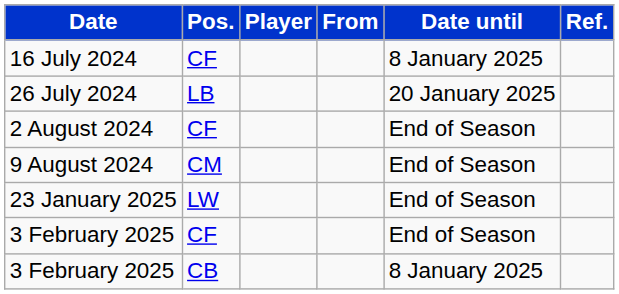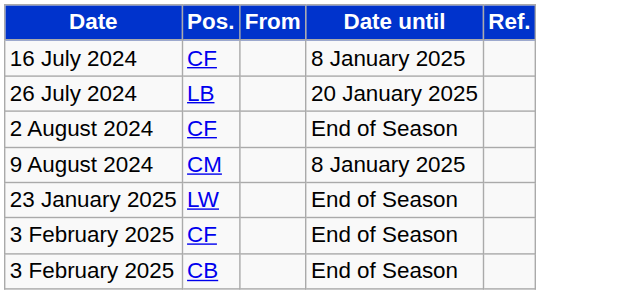 <table class="wikitable plainrowheaders sortable">
 <tr>
 <th style="background:#0033CC;color:#FFFFFF;">Date</th>
 <th style="background:#0033CC;color:#FFFFFF;">Pos.</th>
-<th style="background:#0033CC;color:#FFFFFF;">Player</th>
 <th style="background:#0033CC;color:#FFFFFF;">From</th>
 <th style="background:#0033CC;color:#FFFFFF;">Date until</th>
 <th style="background:#0033CC;color:#FFFFFF;">Ref.</th>
 </tr>
 <tr>
 <td>16 July 2024</td>
 <td><a href='#'>CF</a></td>
 <td></td>
-<td></td>
 <td>8 January 2025</td>
 <td></td>
 </tr>
 <tr>
 <td>26 July 2024</td>
 <td><a href='#'>LB</a></td>
-<td></td>
 <td></td>
 <td>20 January 2025</td>
 <td></td>
 </tr>
 <tr>
 <td>2 August 2024</td>
 <td><a href='#'>CF</a></td>
 <td></td>
-<td></td>
 <td>End of Season</td>
 <td></td>
 </tr>
 <tr>
 <td>9 August 2024</td>
 <td><a href='#'>CM</a></td>
 <td></td>
-<td></td>
-<td>End of Season</td>
+<td>8 January 2025</td>
 <td></td>
 </tr>
 <tr>
 <td>23 January 2025</td>
 <td><a href='#'>LW</a></td>
-<td></td>
 <td></td>
 <td>End of Season</td>
 <td></td>
 </tr>
 <tr>
 <td>3 February 2025</td>
 <td><a href='#'>CF</a></td>
 <td></td>
-<td></td>
 <td>End of Season</td>
 <td></td>
 </tr>
 <tr>
 <td>3 February 2025</td>
 <td><a href='#'>CB</a></td>
 <td></td>
-<td></td>
-<td>8 January 2025</td>
+<td>End of Season</td>
 <td></td>
 </tr>
 </table>
